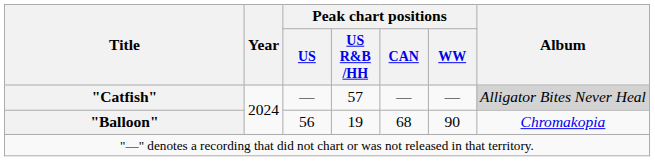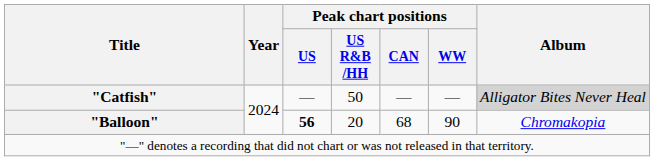 <table class="wikitable plainrowheaders" style="text-align:center;">
 <tr>
 <th scope="col" rowspan="2" style="width:15em;">Title</th>
 <th scope="col" rowspan="2" style="width:1em;">Year</th>
 <th scope="col" colspan="4">Peak chart positions</th>
 <th scope="col" rowspan="2">Album</th>
 </tr>
 <tr>
 <th scope="col" style="width:3em;font-size:90%;"><a href='#'>US</a><br></th>
 <th scope="col" style="width:3em;font-size:90%;"><a href='#'>US<br>R&B<br>/HH</a><br></th>
 <th scope="col" style="width:3em;font-size:90%;"><a href='#'>CAN</a><br></th>
 <th scope="col" style="width:3em;font-size:90%;"><a href='#'>WW</a><br></th>
 </tr>
 <tr>
 <th scope="row">"Catfish"</th>
 <td rowspan="2">2024</td>
 <td>—</td>
-<td>57</td>
+<td>50</td>
 <td>—</td>
 <td>—</td>
 <td style="background: lightgrey;"><em>Alligator Bites Never Heal</em></td>
 </tr>
 <tr>
 <th scope="row">"Balloon"<br></th>
-<td>56</td>
-<td>19</td>
+<td><strong>56</strong></td>
+<td>20</td>
 <td>68</td>
 <td>90</td>
 <td><em><a href='#'>Chromakopia</a></em></td>
 </tr>
 <tr>
 <td colspan="8" style="font-size:85%">"—" denotes a recording that did not chart or was not released in that territory.</td>
 </tr>
 </table>
